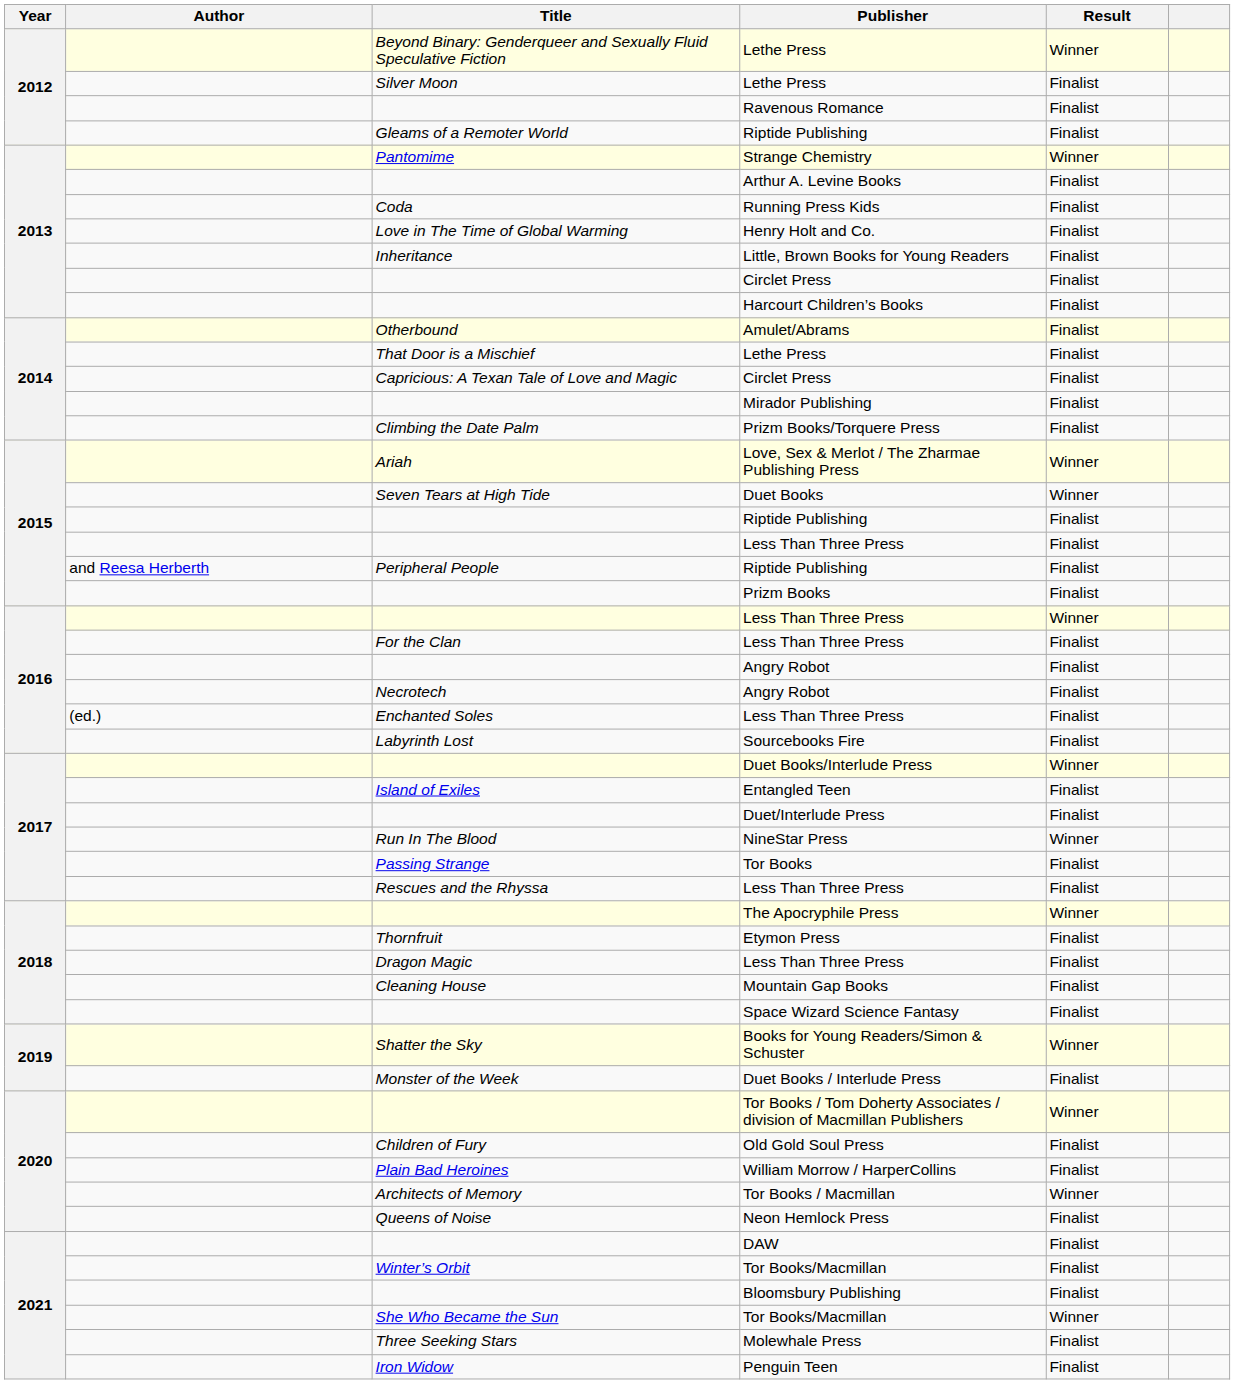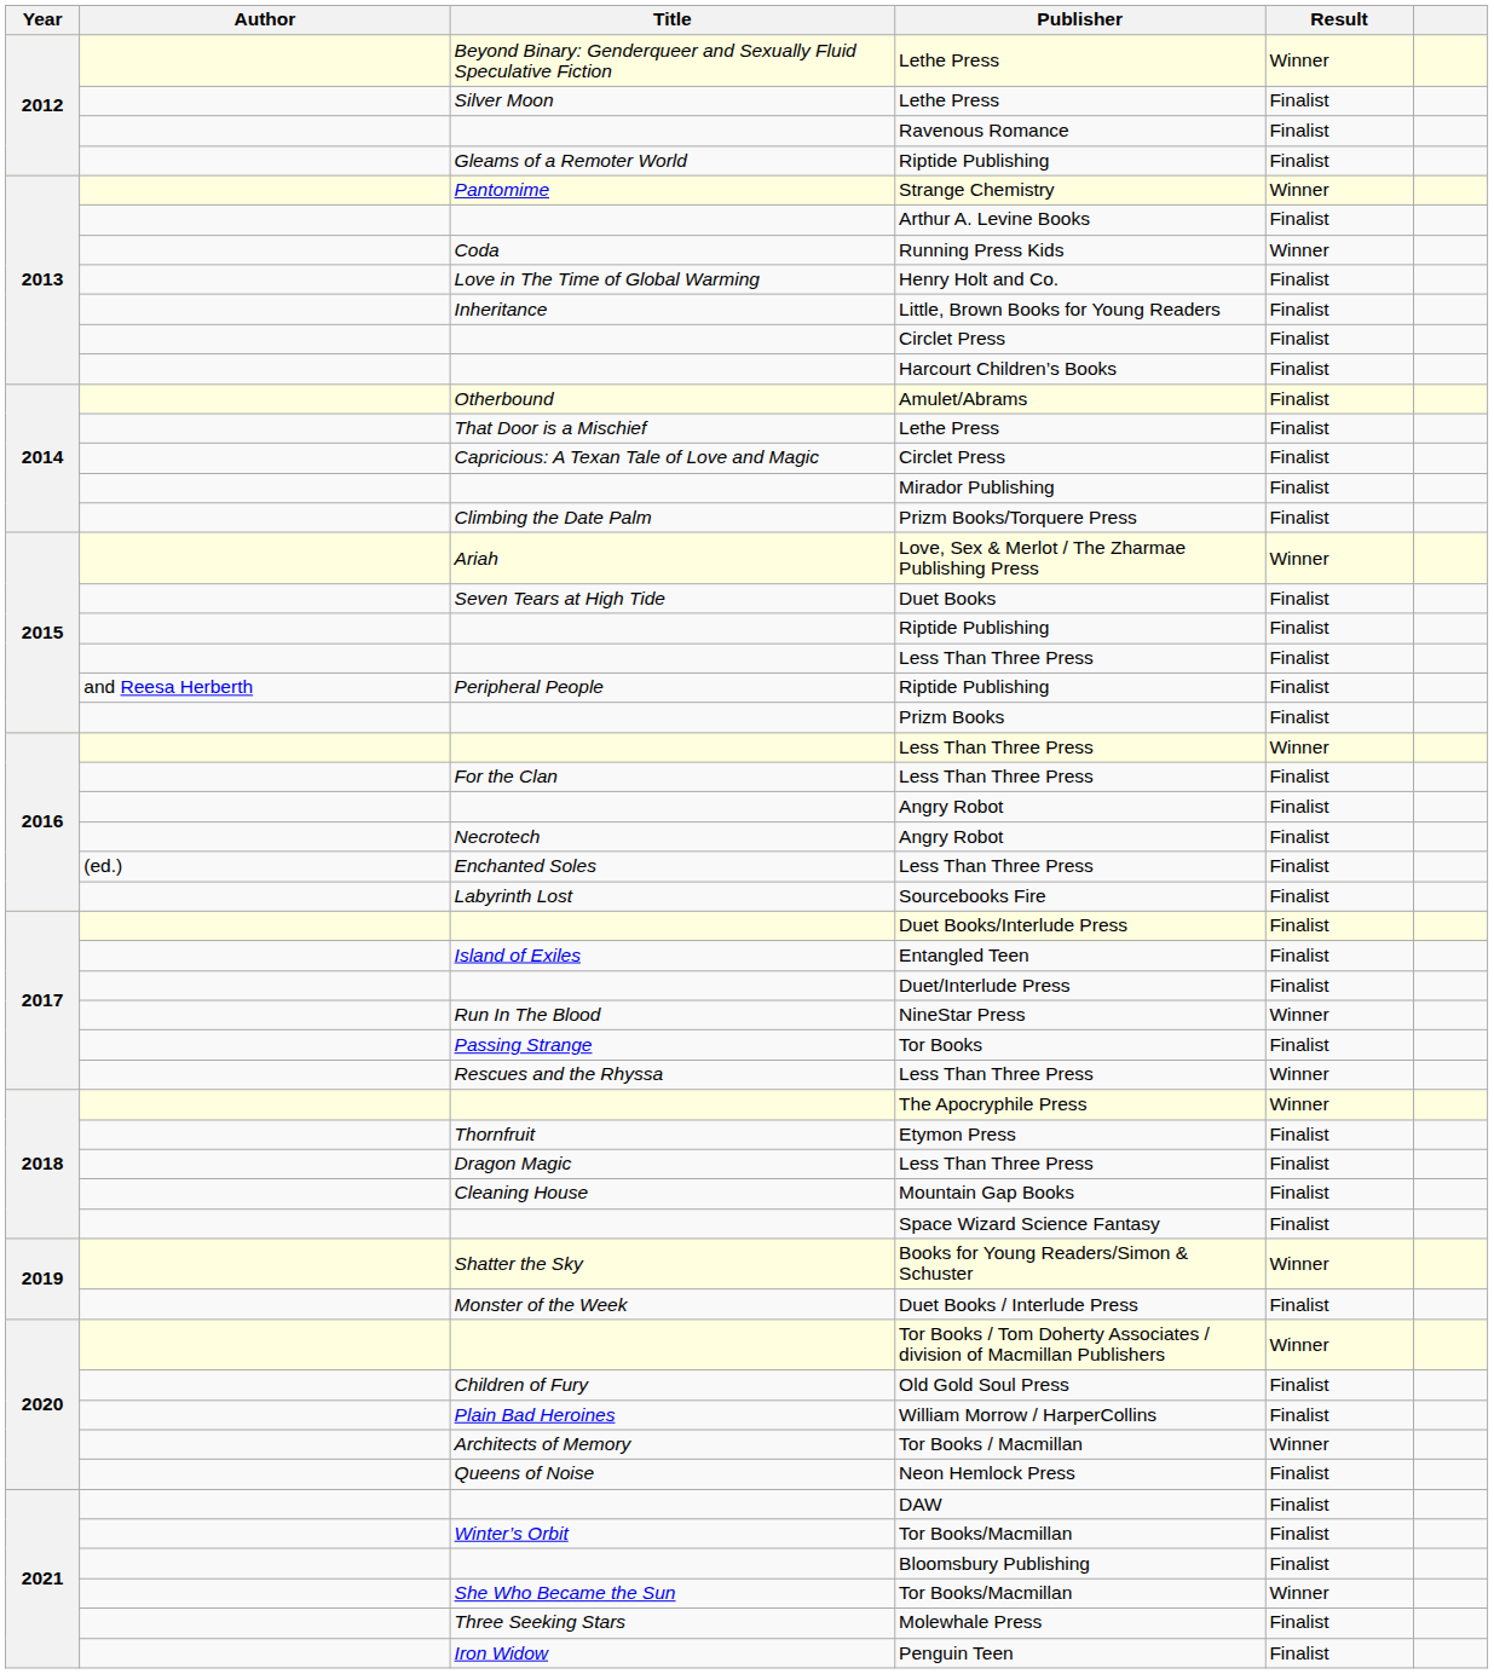 <table class="wikitable sortable mw-collapsible" style=width:100%>
 <tr>
 <th scope="col" width="5%">Year</th>
 <th scope="col" width="25%">Author</th>
 <th scope="col" width="30%">Title</th>
 <th scope="col" width="25%">Publisher</th>
 <th scope="col" width="10%">Result</th>
 <th scope="col" width="5%"></th>
 </tr>
 <tr style=background:lightyellow>
 <th rowspan="4">2012</th>
 <td></td>
 <td><em>Beyond Binary: Genderqueer and Sexually Fluid Speculative Fiction</em></td>
 <td>Lethe Press</td>
 <td>Winner</td>
 <td></td>
 </tr>
 <tr>
 <td></td>
 <td><em>Silver Moon</em></td>
 <td>Lethe Press</td>
 <td>Finalist</td>
 <td></td>
 </tr>
 <tr>
 <td></td>
 <td></td>
 <td>Ravenous Romance</td>
 <td>Finalist</td>
 <td></td>
 </tr>
 <tr>
 <td></td>
 <td><em>Gleams of a Remoter World</em></td>
 <td>Riptide Publishing</td>
 <td>Finalist</td>
 <td></td>
 </tr>
 <tr style=background:lightyellow>
 <th rowspan="7">2013</th>
 <td></td>
 <td><em><a href='#'>Pantomime</a></em></td>
 <td>Strange Chemistry</td>
 <td>Winner</td>
 <td></td>
 </tr>
 <tr>
 <td></td>
 <td></td>
 <td>Arthur A. Levine Books</td>
 <td>Finalist</td>
 <td></td>
 </tr>
 <tr>
 <td></td>
 <td><em>Coda</em></td>
 <td>Running Press Kids</td>
-<td>Finalist</td>
+<td>Winner</td>
 <td></td>
 </tr>
 <tr>
 <td></td>
 <td><em>Love in The Time of Global Warming</em></td>
 <td>Henry Holt and Co.</td>
 <td>Finalist</td>
 <td></td>
 </tr>
 <tr>
 <td></td>
 <td><em>Inheritance</em></td>
 <td>Little, Brown Books for Young Readers</td>
 <td>Finalist</td>
 <td></td>
 </tr>
 <tr>
 <td></td>
 <td></td>
 <td>Circlet Press</td>
 <td>Finalist</td>
 <td></td>
 </tr>
 <tr>
 <td></td>
 <td><em></em></td>
 <td>Harcourt Children’s Books</td>
 <td>Finalist</td>
 <td></td>
 </tr>
 <tr style=background:lightyellow>
 <th rowspan="5">2014</th>
 <td></td>
 <td><em>Otherbound</em></td>
 <td>Amulet/Abrams</td>
 <td>Finalist</td>
 <td></td>
 </tr>
 <tr>
 <td></td>
 <td><em>That Door is a Mischief</em></td>
 <td>Lethe Press</td>
 <td>Finalist</td>
 <td></td>
 </tr>
 <tr>
 <td></td>
 <td><em>Capricious: A Texan Tale of Love and Magic</em></td>
 <td>Circlet Press</td>
 <td>Finalist</td>
 <td></td>
 </tr>
 <tr>
 <td></td>
 <td></td>
 <td>Mirador Publishing</td>
 <td>Finalist</td>
 <td></td>
 </tr>
 <tr>
 <td></td>
 <td><em>Climbing the Date Palm</em></td>
 <td>Prizm Books/Torquere Press</td>
 <td>Finalist</td>
 <td></td>
 </tr>
 <tr style=background:lightyellow>
 <th rowspan="6">2015</th>
 <td></td>
 <td><em>Ariah</em></td>
 <td>Love, Sex & Merlot / The Zharmae Publishing Press</td>
 <td>Winner</td>
 <td></td>
 </tr>
 <tr>
 <td></td>
 <td><em>Seven Tears at High Tide</em></td>
 <td>Duet Books</td>
-<td>Winner</td>
+<td>Finalist</td>
 <td></td>
 </tr>
 <tr>
 <td></td>
 <td></td>
 <td>Riptide Publishing</td>
 <td>Finalist</td>
 <td></td>
 </tr>
 <tr>
 <td></td>
 <td><em></em></td>
 <td>Less Than Three Press</td>
 <td>Finalist</td>
 <td></td>
 </tr>
 <tr>
 <td> and <a href='#'>Reesa Herberth</a></td>
 <td><em>Peripheral People</em></td>
 <td>Riptide Publishing</td>
 <td>Finalist</td>
 <td></td>
 </tr>
 <tr>
 <td></td>
 <td><em></em></td>
 <td>Prizm Books</td>
 <td>Finalist</td>
 <td></td>
 </tr>
 <tr style=background:lightyellow>
 <th rowspan="6">2016</th>
 <td></td>
 <td><em></em></td>
 <td>Less Than Three Press</td>
 <td>Winner</td>
 <td></td>
 </tr>
 <tr>
 <td></td>
 <td><em>For the Clan</em></td>
 <td>Less Than Three Press</td>
 <td>Finalist</td>
 <td></td>
 </tr>
 <tr>
 <td></td>
 <td></td>
 <td>Angry Robot</td>
 <td>Finalist</td>
 <td></td>
 </tr>
 <tr>
 <td></td>
 <td><em>Necrotech</em></td>
 <td>Angry Robot</td>
 <td>Finalist</td>
 <td></td>
 </tr>
 <tr>
 <td> (ed.)</td>
 <td><em>Enchanted Soles</em></td>
 <td>Less Than Three Press</td>
 <td>Finalist</td>
 <td></td>
 </tr>
 <tr>
 <td></td>
 <td><em>Labyrinth Lost</em></td>
 <td>Sourcebooks Fire</td>
 <td>Finalist</td>
 <td></td>
 </tr>
 <tr style=background:lightyellow>
 <th rowspan="6">2017</th>
 <td></td>
 <td></td>
 <td>Duet Books/Interlude Press</td>
-<td>Winner</td>
+<td>Finalist</td>
 <td></td>
 </tr>
 <tr>
 <td></td>
 <td><em><a href='#'>Island of Exiles</a></em></td>
 <td>Entangled Teen</td>
 <td>Finalist</td>
 <td></td>
 </tr>
 <tr>
 <td></td>
 <td></td>
 <td>Duet/Interlude Press</td>
 <td>Finalist</td>
 <td></td>
 </tr>
 <tr>
 <td></td>
 <td><em>Run In The Blood</em></td>
 <td>NineStar Press</td>
 <td>Winner</td>
 <td></td>
 </tr>
 <tr>
 <td></td>
 <td><em><a href='#'>Passing Strange</a></em></td>
 <td>Tor Books</td>
 <td>Finalist</td>
 <td></td>
 </tr>
 <tr>
 <td></td>
 <td><em>Rescues and the Rhyssa</em></td>
 <td>Less Than Three Press</td>
-<td>Finalist</td>
+<td>Winner</td>
 <td></td>
 </tr>
 <tr style=background:lightyellow>
 <th rowspan="5">2018</th>
 <td></td>
 <td></td>
 <td>The Apocryphile Press</td>
 <td>Winner</td>
 <td></td>
 </tr>
 <tr>
 <td></td>
 <td><em>Thornfruit</em></td>
 <td>Etymon Press</td>
 <td>Finalist</td>
 <td></td>
 </tr>
 <tr>
 <td></td>
 <td><em>Dragon Magic</em></td>
 <td>Less Than Three Press</td>
 <td>Finalist</td>
 <td></td>
 </tr>
 <tr>
 <td></td>
 <td><em>Cleaning House</em></td>
 <td>Mountain Gap Books</td>
 <td>Finalist</td>
 <td></td>
 </tr>
 <tr>
 <td></td>
 <td></td>
 <td>Space Wizard Science Fantasy</td>
 <td>Finalist</td>
 <td></td>
 </tr>
 <tr style=background:lightyellow>
 <th rowspan="2">2019</th>
 <td></td>
 <td><em>Shatter the Sky</em></td>
 <td>Books for Young Readers/Simon & Schuster</td>
 <td>Winner</td>
 <td></td>
 </tr>
 <tr>
 <td></td>
 <td><em>Monster of the Week</em></td>
 <td>Duet Books / Interlude Press</td>
 <td>Finalist</td>
 <td></td>
 </tr>
 <tr style=background:lightyellow>
 <th rowspan="5">2020</th>
 <td></td>
 <td></td>
 <td>Tor Books / Tom Doherty   Associates / division of Macmillan Publishers</td>
 <td>Winner</td>
 <td></td>
 </tr>
 <tr>
 <td></td>
 <td><em>Children of Fury</em></td>
 <td>Old Gold Soul Press</td>
 <td>Finalist</td>
 <td></td>
 </tr>
 <tr>
 <td></td>
 <td><em><a href='#'>Plain Bad Heroines</a></em></td>
 <td>William Morrow / HarperCollins</td>
 <td>Finalist</td>
 <td></td>
 </tr>
 <tr>
 <td></td>
 <td><em>Architects of Memory</em></td>
 <td>Tor Books / Macmillan</td>
 <td>Winner</td>
 <td></td>
 </tr>
 <tr>
 <td></td>
 <td><em>Queens of Noise</em></td>
 <td>Neon Hemlock Press</td>
 <td>Finalist</td>
 <td></td>
 </tr>
 <tr>
 <th rowspan="6">2021</th>
 <td></td>
 <td><em></em></td>
 <td>DAW</td>
 <td>Finalist</td>
 <td></td>
 </tr>
 <tr>
 <td></td>
 <td><em><a href='#'>Winter’s Orbit</a></em></td>
 <td>Tor Books/Macmillan</td>
 <td>Finalist</td>
 <td></td>
 </tr>
 <tr>
 <td></td>
 <td><em></em></td>
 <td>Bloomsbury Publishing</td>
 <td>Finalist</td>
 <td></td>
 </tr>
 <tr>
 <td></td>
 <td><em><a href='#'>She Who Became the Sun</a></em></td>
 <td>Tor Books/Macmillan</td>
 <td>Winner</td>
 <td></td>
 </tr>
 <tr>
 <td></td>
 <td><em>Three Seeking Stars</em></td>
 <td>Molewhale Press</td>
 <td>Finalist</td>
 <td></td>
 </tr>
 <tr>
 <td></td>
 <td><em><a href='#'>Iron Widow</a></em></td>
 <td>Penguin Teen</td>
 <td>Finalist</td>
 <td></td>
 </tr>
 </table>
